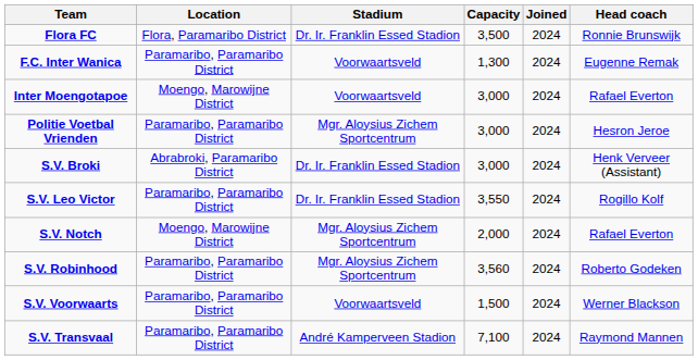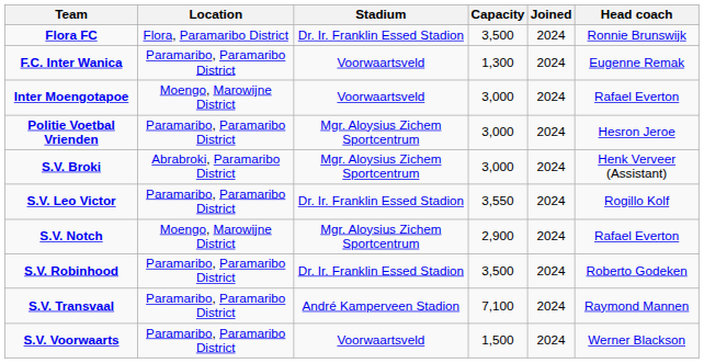 <table class="wikitable sortable" style="text-align:center">
 <tr>
 <th>Team</th>
 <th>Location</th>
 <th>Stadium</th>
 <th>Capacity</th>
 <th>Joined</th>
 <th>Head coach</th>
 </tr>
 <tr>
 <td><strong><a href='#'>Flora FC</a></strong></td>
 <td><a href='#'>Flora</a>, <a href='#'>Paramaribo District</a></td>
 <td><a href='#'>Dr. Ir. Franklin Essed Stadion</a></td>
 <td>3,500</td>
 <td>2024</td>
 <td><a href='#'>Ronnie Brunswijk</a></td>
 </tr>
 <tr>
 <td><strong><a href='#'>F.C. Inter Wanica</a></strong></td>
 <td><a href='#'>Paramaribo</a>, <a href='#'>Paramaribo District</a></td>
 <td><a href='#'>Voorwaartsveld</a></td>
 <td>1,300</td>
 <td>2024</td>
 <td><a href='#'>Eugenne Remak</a></td>
 </tr>
 <tr>
 <td><strong><a href='#'>Inter Moengotapoe</a></strong></td>
 <td><a href='#'>Moengo</a>, <a href='#'>Marowijne District</a></td>
 <td><a href='#'>Voorwaartsveld</a></td>
 <td>3,000</td>
 <td>2024</td>
 <td><a href='#'>Rafael Everton</a></td>
 </tr>
 <tr>
 <td><strong><a href='#'>Politie Voetbal Vrienden</a></strong></td>
 <td><a href='#'>Paramaribo</a>, <a href='#'>Paramaribo District</a></td>
 <td><a href='#'>Mgr. Aloysius Zichem Sportcentrum</a></td>
 <td>3,000</td>
 <td>2024</td>
 <td><a href='#'>Hesron Jeroe</a></td>
 </tr>
 <tr>
 <td><strong><a href='#'>S.V. Broki</a></strong></td>
 <td><a href='#'>Abrabroki</a>, <a href='#'>Paramaribo District</a></td>
-<td><a href='#'>Dr. Ir. Franklin Essed Stadion</a></td>
+<td><a href='#'>Mgr. Aloysius Zichem Sportcentrum</a></td>
 <td>3,000</td>
 <td>2024</td>
 <td><a href='#'>Henk Verveer</a> (Assistant)</td>
 </tr>
 <tr>
 <td><strong><a href='#'>S.V. Leo Victor</a></strong></td>
 <td><a href='#'>Paramaribo</a>, <a href='#'>Paramaribo District</a></td>
 <td><a href='#'>Dr. Ir. Franklin Essed Stadion</a></td>
 <td>3,550</td>
 <td>2024</td>
 <td><a href='#'>Rogillo Kolf</a></td>
 </tr>
 <tr>
 <td><strong><a href='#'>S.V. Notch</a></strong></td>
 <td><a href='#'>Moengo</a>, <a href='#'>Marowijne District</a></td>
 <td><a href='#'>Mgr. Aloysius Zichem Sportcentrum</a></td>
-<td>2,000</td>
+<td>2,900</td>
 <td>2024</td>
 <td><a href='#'>Rafael Everton</a></td>
 </tr>
 <tr>
 <td><strong><a href='#'>S.V. Robinhood</a></strong></td>
 <td><a href='#'>Paramaribo</a>, <a href='#'>Paramaribo District</a></td>
-<td><a href='#'>Mgr. Aloysius Zichem Sportcentrum</a></td>
-<td>3,560</td>
+<td><a href='#'>Dr. Ir. Franklin Essed Stadion</a></td>
+<td>3,500</td>
 <td>2024</td>
 <td><a href='#'>Roberto Godeken</a></td>
+</tr>
+<tr>
+<td><strong><a href='#'>S.V. Transvaal</a></strong></td>
+<td><a href='#'>Paramaribo</a>, <a href='#'>Paramaribo District</a></td>
+<td><a href='#'>André Kamperveen Stadion</a></td>
+<td>7,100</td>
+<td>2024</td>
+<td><a href='#'>Raymond Mannen</a></td>
 </tr>
 <tr>
 <td><strong><a href='#'>S.V. Voorwaarts</a></strong></td>
 <td><a href='#'>Paramaribo</a>, <a href='#'>Paramaribo District</a></td>
 <td><a href='#'>Voorwaartsveld</a></td>
 <td>1,500</td>
 <td>2024</td>
 <td><a href='#'>Werner Blackson</a></td>
 </tr>
-<tr>
-<td><strong><a href='#'>S.V. Transvaal</a></strong></td>
-<td><a href='#'>Paramaribo</a>, <a href='#'>Paramaribo District</a></td>
-<td><a href='#'>André Kamperveen Stadion</a></td>
-<td>7,100</td>
-<td>2024</td>
-<td><a href='#'>Raymond Mannen</a></td>
-</tr>
 </table>
